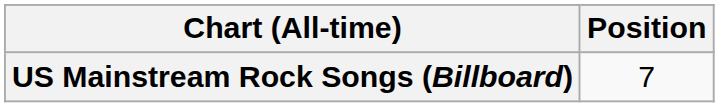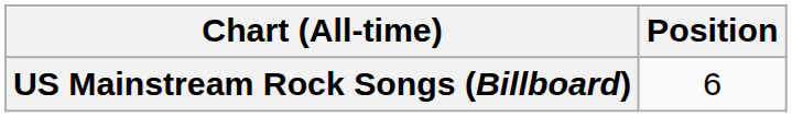 <table class="wikitable plainrowheaders" style="text-align:center">
 <tr>
 <th>Chart (All-time)</th>
 <th>Position</th>
 </tr>
 <tr>
 <th scope="row">US Mainstream Rock Songs (<em>Billboard</em>)</th>
-<td>7</td>
+<td>6</td>
 </tr>
 </table>
